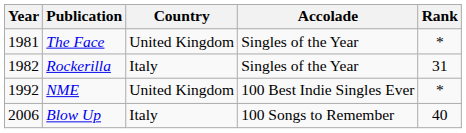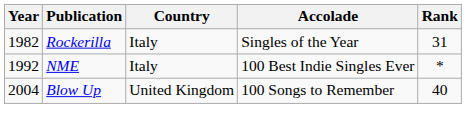 <table class="wikitable">
 <tr>
 <th>Year</th>
 <th>Publication</th>
 <th>Country</th>
 <th>Accolade</th>
 <th>Rank</th>
-</tr>
-<tr>
-<td>1981</td>
-<td><em><a href='#'>The Face</a></em></td>
-<td>United Kingdom</td>
-<td>Singles of the Year</td>
-<td style="text-align:center;">*</td>
 </tr>
 <tr>
 <td>1982</td>
 <td><em><a href='#'>Rockerilla</a></em></td>
 <td>Italy</td>
 <td>Singles of the Year</td>
 <td style="text-align:center;">31</td>
 </tr>
 <tr>
 <td>1992</td>
 <td><em><a href='#'>NME</a></em></td>
-<td>United Kingdom</td>
+<td>Italy</td>
 <td>100 Best Indie Singles Ever</td>
 <td style="text-align:center;">*</td>
 </tr>
 <tr>
-<td>2006</td>
+<td>2004</td>
 <td><em><a href='#'>Blow Up</a></em></td>
-<td>Italy</td>
+<td>United Kingdom</td>
 <td>100 Songs to Remember</td>
 <td style="text-align:center;">40</td>
 </tr>
 </table>
